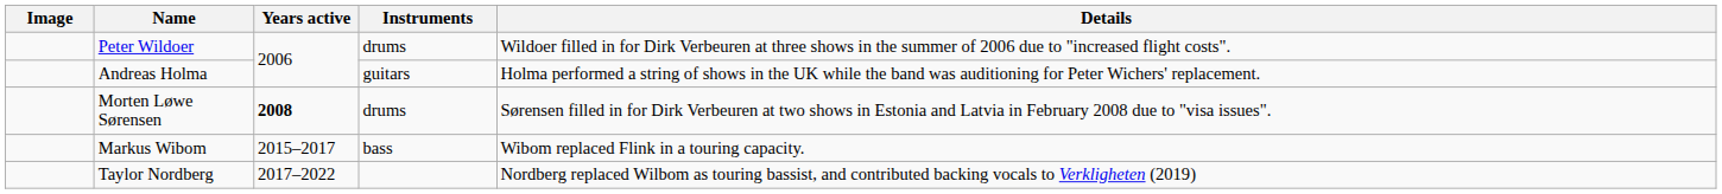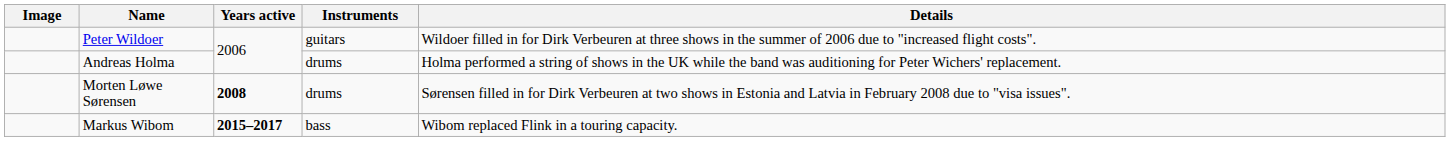 <table class="wikitable" width="100%">
 <tr>
 <th width="75">Image</th>
 <th width="140">Name</th>
 <th width="90">Years active</th>
 <th width="120">Instruments</th>
 <th>Details</th>
 </tr>
 <tr>
 <td></td>
 <td><a href='#'>Peter Wildoer</a></td>
 <td rowspan="2">2006</td>
-<td>drums</td>
+<td>guitars</td>
 <td>Wildoer filled in for Dirk Verbeuren at three shows in the summer of 2006 due to "increased flight costs".</td>
 </tr>
 <tr>
 <td></td>
 <td>Andreas Holma</td>
-<td>guitars</td>
+<td>drums</td>
 <td>Holma performed a string of shows in the UK while the band was auditioning for Peter Wichers' replacement.</td>
 </tr>
 <tr>
 <td></td>
 <td>Morten Løwe Sørensen</td>
 <td><strong>2008</strong></td>
 <td>drums</td>
 <td>Sørensen filled in for Dirk Verbeuren at two shows in Estonia and Latvia in February 2008 due to "visa issues".</td>
 </tr>
 <tr>
 <td></td>
 <td>Markus Wibom</td>
-<td>2015–2017</td>
+<td><strong>2015–2017</strong></td>
 <td>bass</td>
 <td>Wibom replaced Flink in a touring capacity.</td>
 </tr>
-<tr>
-<td></td>
-<td>Taylor Nordberg</td>
-<td>2017–2022</td>
-<td></td>
-<td>Nordberg replaced Wilbom as touring bassist, and contributed backing vocals to <em><a href='#'>Verkligheten</a></em> (2019)</td>
-</tr>
 </table>
